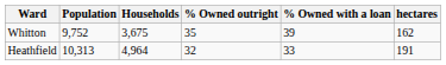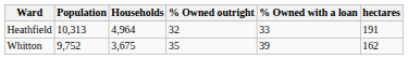 <table class="wikitable">
 <tr>
 <th>Ward</th>
 <th>Population</th>
 <th>Households</th>
 <th>% Owned outright</th>
 <th>% Owned with a loan</th>
 <th>hectares</th>
 </tr>
 <tr>
+<td>Heathfield</td>
+<td>10,313</td>
+<td>4,964</td>
+<td>32</td>
+<td>33</td>
+<td>191</td>
+</tr>
+<tr>
 <td>Whitton</td>
 <td>9,752</td>
 <td>3,675</td>
 <td>35</td>
 <td>39</td>
 <td>162</td>
 </tr>
-<tr>
-<td>Heathfield</td>
-<td>10,313</td>
-<td>4,964</td>
-<td>32</td>
-<td>33</td>
-<td>191</td>
-</tr>
 </table>
